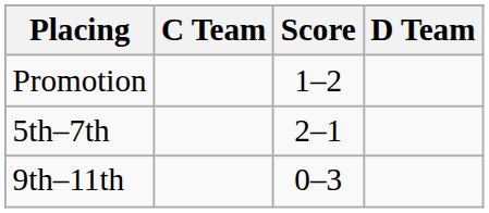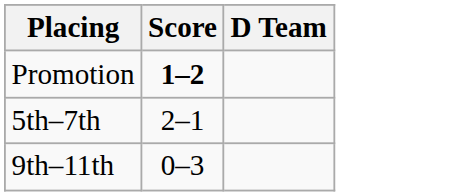 <table class=wikitable style="border:1px solid #AAAAAA;">
 <tr>
 <th>Placing</th>
-<th>C Team</th>
 <th>Score</th>
 <th>D Team</th>
 </tr>
 <tr>
 <td>Promotion</td>
-<td></td>
-<td align="center">1–2</td>
+<td align="center"><strong>1–2</strong></td>
 <td><strong></strong></td>
 </tr>
 <tr>
 <td>5th–7th</td>
-<td></td>
 <td align="center">2–1</td>
 <td></td>
 </tr>
 <tr>
 <td>9th–11th</td>
-<td></td>
 <td align="center">0–3</td>
 <td></td>
 </tr>
 </table>
